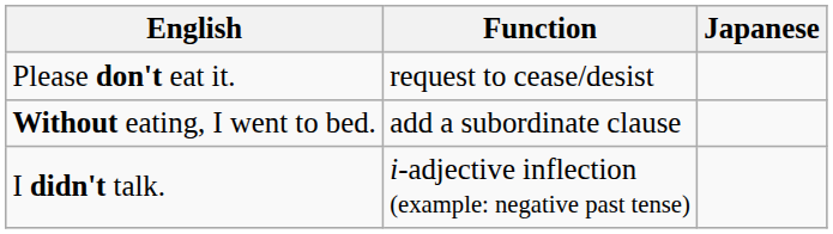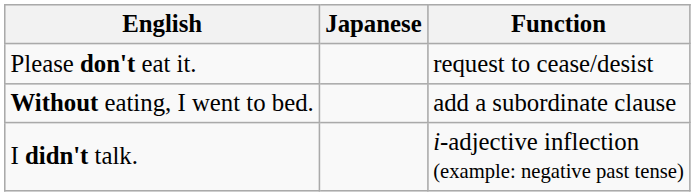 <table class="wikitable">
 <tr>
 <th>English</th>
+<th>Japanese</th>
 <th>Function</th>
-<th>Japanese</th>
 </tr>
 <tr>
 <td>Please <strong>don't</strong> eat it.</td>
+<td></td>
 <td>request to cease/desist</td>
-<td></td>
 </tr>
 <tr>
 <td><strong>Without</strong> eating, I went to bed.</td>
+<td></td>
 <td>add a subordinate clause</td>
-<td></td>
 </tr>
 <tr>
 <td>I <strong>didn't</strong> talk.</td>
+<td></td>
 <td><em>i</em>‑adjective inflection <br> <small>(example: negative past tense)</small></td>
-<td></td>
 </tr>
 </table>
